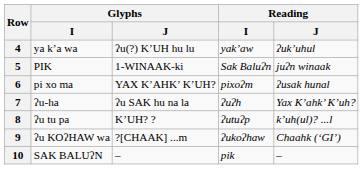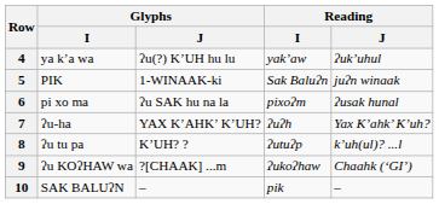 <table class="wikitable">
 <tr>
 <th rowspan="2">Row</th>
 <th colspan="2">Glyphs</th>
 <th colspan="2">Reading</th>
 </tr>
 <tr>
 <th>I</th>
 <th>J</th>
 <th>I</th>
 <th>J</th>
 </tr>
 <tr>
 <th>4</th>
 <td>ya k’a wa</td>
 <td>ʔu(?) K’UH hu lu</td>
 <td><em>yak’aw</em></td>
 <td><em>ʔuk’uhul</em></td>
 </tr>
 <tr>
 <th>5</th>
 <td>PIK</td>
 <td>1-WINAAK-ki</td>
 <td><em>Sak Baluʔn</em></td>
 <td><em>juʔn winaak</em></td>
 </tr>
 <tr>
 <th>6</th>
 <td>pi xo ma</td>
-<td>YAX K’AHK’ K’UH?</td>
+<td>ʔu SAK hu na la</td>
 <td><em>pixoʔm</em></td>
 <td><em>ʔusak hunal</em></td>
 </tr>
 <tr>
 <th>7</th>
 <td>ʔu-ha</td>
-<td>ʔu SAK hu na la</td>
+<td>YAX K’AHK’ K’UH?</td>
 <td><em>ʔuʔh</em></td>
 <td><em>Yax K’ahk’ K’uh?</em></td>
 </tr>
 <tr>
 <th>8</th>
 <td>ʔu tu pa</td>
 <td>K’UH? ?</td>
 <td><em>ʔutuʔp</em></td>
 <td><em>k’uh(ul)? ...l</em></td>
 </tr>
 <tr>
 <th>9</th>
 <td>ʔu KOʔHAW wa</td>
 <td>?[CHAAK] ...m</td>
 <td><em>ʔukoʔhaw</em></td>
 <td><em>Chaahk (‘GI’)</em></td>
 </tr>
 <tr>
 <th>10</th>
 <td>SAK BALUʔN</td>
 <td>–</td>
 <td><em>pik</em></td>
 <td>–</td>
 </tr>
 </table>
